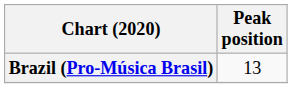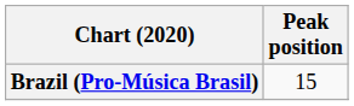 <table class="wikitable plainrowheaders" style="text-align:center">
 <tr>
 <th scope="col">Chart (2020)</th>
 <th scope="col">Peak<br>position</th>
 </tr>
 <tr>
 <th scope="row">Brazil (<a href='#'>Pro-Música Brasil</a>)</th>
-<td>13</td>
+<td>15</td>
 </tr>
 <tr>
 </tr>
 <tr>
 </tr>
 </table>
